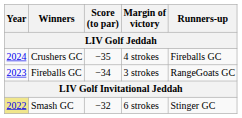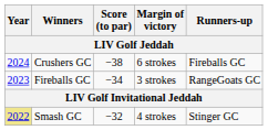 <table class="wikitable" style="font-size:95%">
 <tr>
 <th>Year</th>
 <th>Winners</th>
 <th>Score<br>(to par)</th>
 <th>Margin of<br>victory</th>
 <th colspan=2>Runners-up</th>
 </tr>
 <tr>
 <th colspan=7>LIV Golf Jeddah</th>
 </tr>
 <tr>
 <td><a href='#'>2024</a></td>
 <td>Crushers GC</td>
-<td align=center>−35</td>
-<td>4 strokes</td>
+<td align=center>−38</td>
+<td>6 strokes</td>
 <td>Fireballs GC</td>
 </tr>
 <tr>
 <td><a href='#'>2023</a></td>
 <td>Fireballs GC</td>
 <td align=center>−34</td>
 <td>3 strokes</td>
 <td>RangeGoats GC</td>
 </tr>
 <tr>
 <th colspan=7>LIV Golf Invitational Jeddah</th>
 </tr>
 <tr>
 <td style="background: khaki;"><a href='#'>2022</a></td>
 <td>Smash GC</td>
 <td align=center>−32</td>
-<td>6 strokes</td>
+<td>4 strokes</td>
 <td>Stinger GC</td>
 </tr>
 </table>
